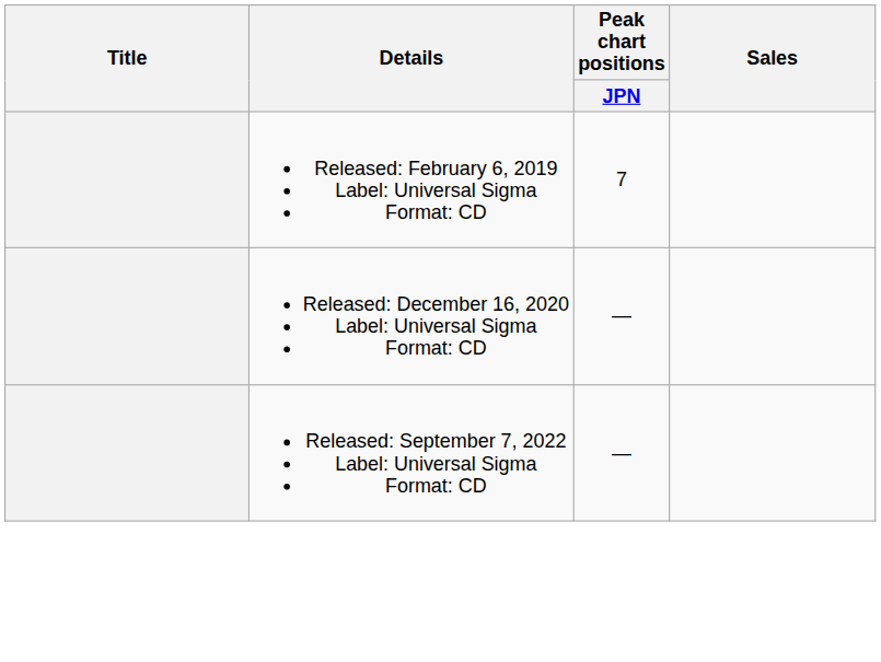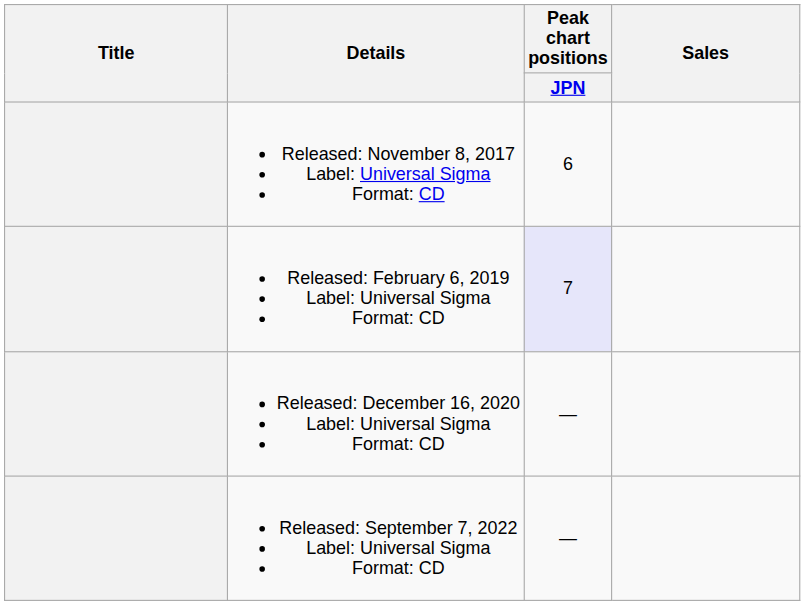 <table class="wikitable plainrowheaders" style="text-align:center;">
 <tr>
 <th rowspan="2" style="width:12em;">Title</th>
 <th rowspan="2">Details</th>
 <th colspan="1">Peak chart positions</th>
 <th rowspan="2" style="width:10em;">Sales</th>
 </tr>
 <tr>
 <th width="30"><a href='#'>JPN</a></th>
 </tr>
 <tr>
 <th scope="row"></th>
+<td><br><ul><li>Released: November 8, 2017</li><li>Label: <a href='#'>Universal Sigma</a></li><li>Format: <a href='#'>CD</a></li></ul></td>
+<td>6</td>
+<td></td>
+</tr>
+<tr>
+<th scope="row"></th>
 <td><br><ul><li>Released: February 6, 2019</li><li>Label: Universal Sigma</li><li>Format: CD</li></ul></td>
-<td>7</td>
+<td style="background: lavender;">7</td>
 <td></td>
 </tr>
 <tr>
 <th scope="row"></th>
 <td><br><ul><li>Released: December 16, 2020</li><li>Label: Universal Sigma</li><li>Format: CD</li></ul></td>
 <td>—</td>
 <td></td>
 </tr>
 <tr>
 <th scope="row"></th>
 <td><br><ul><li>Released: September 7, 2022</li><li>Label: Universal Sigma</li><li>Format: CD</li></ul></td>
 <td>—</td>
 <td></td>
 </tr>
 </table>
